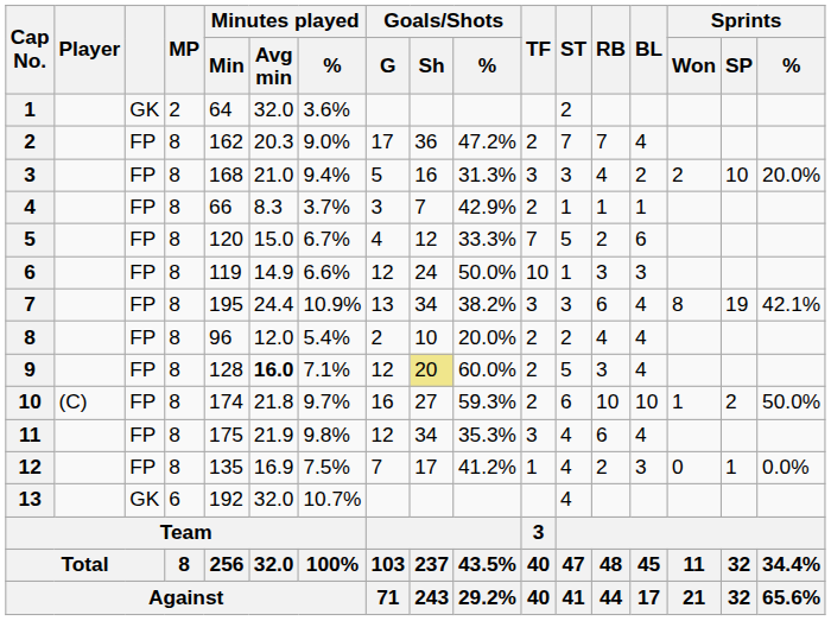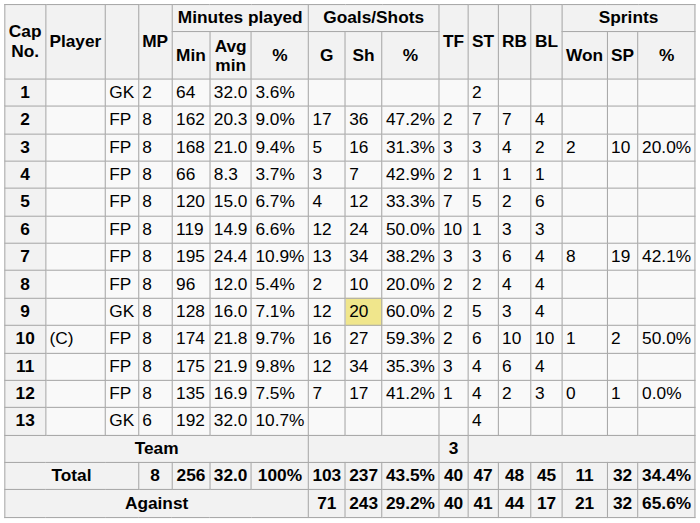 <table class="wikitable sortable sticky-header-multi defaultcenter col2left" style="font-size: 100%; margin-left: 1em;">
 <tr>
 <th scope="col" rowspan="2">Cap<br>No.</th>
 <th scope="col" rowspan="2">Player</th>
 <th scope="col" rowspan="2"></th>
 <th scope="col" rowspan="2">MP</th>
 <th scope="colgroup" colspan="3">Minutes played</th>
 <th scope="colgroup" colspan="3">Goals/Shots</th>
 <th scope="col" rowspan="2">TF</th>
 <th scope="col" rowspan="2">ST</th>
 <th scope="col" rowspan="2">RB</th>
 <th scope="col" rowspan="2">BL</th>
 <th scope="colgroup" colspan="3">Sprints</th>
 </tr>
 <tr>
 <th scope="col">Min</th>
 <th scope="col">Avg<br>min</th>
 <th scope="col">%</th>
 <th scope="col">G</th>
 <th scope="col">Sh</th>
 <th scope="col">%</th>
 <th scope="col">Won</th>
 <th scope="col">SP</th>
 <th scope="col">%</th>
 </tr>
 <tr>
 <th scope="row">1</th>
 <td></td>
 <td>GK</td>
 <td>2</td>
 <td>64</td>
 <td>32.0</td>
 <td>3.6%</td>
 <td></td>
 <td></td>
 <td></td>
 <td></td>
 <td>2</td>
 <td></td>
 <td></td>
 <td></td>
 <td></td>
 <td></td>
 </tr>
 <tr>
 <th scope="row">2</th>
 <td></td>
 <td>FP</td>
 <td>8</td>
 <td>162</td>
 <td>20.3</td>
 <td>9.0%</td>
 <td>17</td>
 <td>36</td>
 <td>47.2%</td>
 <td>2</td>
 <td>7</td>
 <td>7</td>
 <td>4</td>
 <td></td>
 <td></td>
 <td></td>
 </tr>
 <tr>
 <th scope="row">3</th>
 <td></td>
 <td>FP</td>
 <td>8</td>
 <td>168</td>
 <td>21.0</td>
 <td>9.4%</td>
 <td>5</td>
 <td>16</td>
 <td>31.3%</td>
 <td>3</td>
 <td>3</td>
 <td>4</td>
 <td>2</td>
 <td>2</td>
 <td>10</td>
 <td>20.0%</td>
 </tr>
 <tr>
 <th scope="row">4</th>
 <td></td>
 <td>FP</td>
 <td>8</td>
 <td>66</td>
 <td>8.3</td>
 <td>3.7%</td>
 <td>3</td>
 <td>7</td>
 <td>42.9%</td>
 <td>2</td>
 <td>1</td>
 <td>1</td>
 <td>1</td>
 <td></td>
 <td></td>
 <td></td>
 </tr>
 <tr>
 <th scope="row">5</th>
 <td></td>
 <td>FP</td>
 <td>8</td>
 <td>120</td>
 <td>15.0</td>
 <td>6.7%</td>
 <td>4</td>
 <td>12</td>
 <td>33.3%</td>
 <td>7</td>
 <td>5</td>
 <td>2</td>
 <td>6</td>
 <td></td>
 <td></td>
 <td></td>
 </tr>
 <tr>
 <th scope="row">6</th>
 <td></td>
 <td>FP</td>
 <td>8</td>
 <td>119</td>
 <td>14.9</td>
 <td>6.6%</td>
 <td>12</td>
 <td>24</td>
 <td>50.0%</td>
 <td>10</td>
 <td>1</td>
 <td>3</td>
 <td>3</td>
 <td></td>
 <td></td>
 <td></td>
 </tr>
 <tr>
 <th scope="row">7</th>
 <td></td>
 <td>FP</td>
 <td>8</td>
 <td>195</td>
 <td>24.4</td>
 <td>10.9%</td>
 <td>13</td>
 <td>34</td>
 <td>38.2%</td>
 <td>3</td>
 <td>3</td>
 <td>6</td>
 <td>4</td>
 <td>8</td>
 <td>19</td>
 <td>42.1%</td>
 </tr>
 <tr>
 <th scope="row">8</th>
 <td></td>
 <td>FP</td>
 <td>8</td>
 <td>96</td>
 <td>12.0</td>
 <td>5.4%</td>
 <td>2</td>
 <td>10</td>
 <td>20.0%</td>
 <td>2</td>
 <td>2</td>
 <td>4</td>
 <td>4</td>
 <td></td>
 <td></td>
 <td></td>
 </tr>
 <tr>
 <th scope="row">9</th>
 <td></td>
-<td>FP</td>
+<td>GK</td>
 <td>8</td>
 <td>128</td>
-<td><strong>16.0</strong></td>
+<td>16.0</td>
 <td>7.1%</td>
 <td>12</td>
 <td style="background: khaki;">20</td>
 <td>60.0%</td>
 <td>2</td>
 <td>5</td>
 <td>3</td>
 <td>4</td>
 <td></td>
 <td></td>
 <td></td>
 </tr>
 <tr>
 <th scope="row">10</th>
 <td> (C)</td>
 <td>FP</td>
 <td>8</td>
 <td>174</td>
 <td>21.8</td>
 <td>9.7%</td>
 <td>16</td>
 <td>27</td>
 <td>59.3%</td>
 <td>2</td>
 <td>6</td>
 <td>10</td>
 <td>10</td>
 <td>1</td>
 <td>2</td>
 <td>50.0%</td>
 </tr>
 <tr>
 <th scope="row">11</th>
 <td></td>
 <td>FP</td>
 <td>8</td>
 <td>175</td>
 <td>21.9</td>
 <td>9.8%</td>
 <td>12</td>
 <td>34</td>
 <td>35.3%</td>
 <td>3</td>
 <td>4</td>
 <td>6</td>
 <td>4</td>
 <td></td>
 <td></td>
 <td></td>
 </tr>
 <tr>
 <th scope="row">12</th>
 <td></td>
 <td>FP</td>
 <td>8</td>
 <td>135</td>
 <td>16.9</td>
 <td>7.5%</td>
 <td>7</td>
 <td>17</td>
 <td>41.2%</td>
 <td>1</td>
 <td>4</td>
 <td>2</td>
 <td>3</td>
 <td>0</td>
 <td>1</td>
 <td>0.0%</td>
 </tr>
 <tr>
 <th scope="row">13</th>
 <td></td>
 <td>GK</td>
 <td>6</td>
 <td>192</td>
 <td>32.0</td>
 <td>10.7%</td>
 <td></td>
 <td></td>
 <td></td>
 <td></td>
 <td>4</td>
 <td></td>
 <td></td>
 <td></td>
 <td></td>
 <td></td>
 </tr>
 <tr class="sortbottom">
 <th colspan="7">Team</th>
 <th colspan="3"></th>
 <th>3</th>
 <th colspan="6"></th>
 </tr>
 <tr class="sortbottom">
 <th colspan="3">Total</th>
 <th>8</th>
 <th>256</th>
 <th>32.0</th>
 <th>100%</th>
 <th>103</th>
 <th>237</th>
 <th>43.5%</th>
 <th>40</th>
 <th>47</th>
 <th>48</th>
 <th>45</th>
 <th>11</th>
 <th>32</th>
 <th>34.4%</th>
 </tr>
 <tr class="sortbottom">
 <th colspan="7">Against</th>
 <th>71</th>
 <th>243</th>
 <th>29.2%</th>
 <th>40</th>
 <th>41</th>
 <th>44</th>
 <th>17</th>
 <th>21</th>
 <th>32</th>
 <th>65.6%</th>
 </tr>
 </table>
